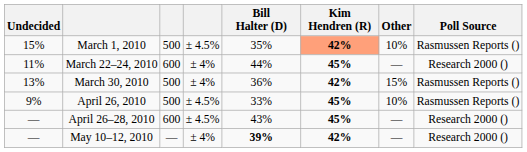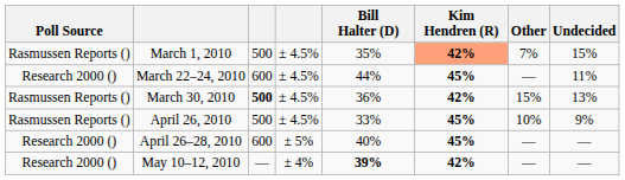 <table class="wikitable" style="text-align:center">
 <tr valign=bottom>
-<th>Undecided</th>
+<th>Poll Source</th>
 <th></th>
 <th></th>
 <th></th>
 <th style="width:100px;">Bill<br>Halter (D)</th>
 <th style="width:100px;">Kim<br>Hendren (R)</th>
 <th>Other</th>
-<th>Poll Source</th>
+<th>Undecided</th>
 </tr>
 <tr>
-<td>15%</td>
+<td>Rasmussen Reports ()</td>
 <td>March 1, 2010</td>
 <td>500</td>
 <td>± 4.5%</td>
 <td>35%</td>
 <td style="background: lightsalmon;"><strong>42%</strong></td>
-<td>10%</td>
-<td>Rasmussen Reports ()</td>
+<td>7%</td>
+<td>15%</td>
 </tr>
 <tr>
-<td>11%</td>
+<td>Research 2000 ()</td>
 <td>March 22–24, 2010</td>
 <td>600</td>
-<td>± 4%</td>
+<td>± 4.5%</td>
 <td>44%</td>
 <td><strong>45%</strong></td>
 <td>—</td>
-<td>Research 2000 ()</td>
+<td>11%</td>
 </tr>
 <tr>
-<td>13%</td>
+<td>Rasmussen Reports ()</td>
 <td>March 30, 2010</td>
-<td>500</td>
-<td>± 4%</td>
+<td><strong>500</strong></td>
+<td>± 4.5%</td>
 <td>36%</td>
 <td><strong>42%</strong></td>
 <td>15%</td>
-<td>Rasmussen Reports ()</td>
+<td>13%</td>
 </tr>
 <tr>
-<td>9%</td>
+<td>Rasmussen Reports ()</td>
 <td>April 26, 2010</td>
 <td>500</td>
 <td>± 4.5%</td>
 <td>33%</td>
 <td><strong>45%</strong></td>
 <td>10%</td>
-<td>Rasmussen Reports ()</td>
+<td>9%</td>
 </tr>
 <tr>
-<td>—</td>
+<td>Research 2000 ()</td>
 <td>April 26–28, 2010</td>
 <td>600</td>
-<td>± 4.5%</td>
-<td>43%</td>
+<td>± 5%</td>
+<td>40%</td>
 <td><strong>45%</strong></td>
 <td>—</td>
-<td>Research 2000 ()</td>
+<td>—</td>
 </tr>
 <tr>
-<td>—</td>
+<td>Research 2000 ()</td>
 <td>May 10–12, 2010</td>
 <td>—</td>
 <td>± 4%</td>
 <td><strong>39%</strong></td>
 <td><strong>42%</strong></td>
 <td>—</td>
-<td>Research 2000 ()</td>
+<td>—</td>
 </tr>
 </table>
